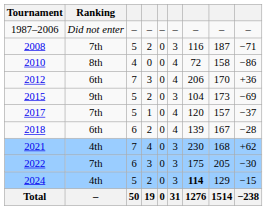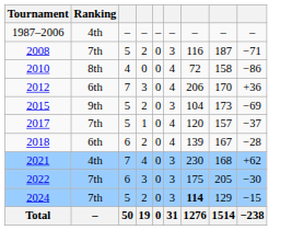 <table class="wikitable sortable" style="text-align:center">
 <tr>
 <th>Tournament</th>
 <th>Ranking</th>
 <th></th>
 <th></th>
 <th></th>
 <th></th>
 <th></th>
 <th></th>
 <th></th>
 </tr>
 <tr>
 <td style="text-align:center;">1987–2006</td>
-<td><em>Did not enter</em></td>
+<td>4th</td>
 <td>–</td>
 <td>–</td>
 <td>–</td>
 <td>–</td>
 <td>–</td>
 <td>–</td>
 <td>–</td>
 </tr>
 <tr>
 <td style="text-align:center;"> <a href='#'>2008</a></td>
 <td>7th</td>
 <td>5</td>
 <td>2</td>
 <td>0</td>
 <td>3</td>
 <td>116</td>
 <td>187</td>
 <td>−71</td>
 </tr>
 <tr>
 <td style="text-align:center;"> <a href='#'>2010</a></td>
 <td>8th</td>
 <td>4</td>
 <td>0</td>
 <td>0</td>
 <td>4</td>
 <td>72</td>
 <td>158</td>
 <td>−86</td>
 </tr>
 <tr>
 <td style="text-align:center;"> <a href='#'>2012</a></td>
 <td>6th</td>
 <td>7</td>
 <td>3</td>
 <td>0</td>
 <td>4</td>
 <td>206</td>
 <td>170</td>
 <td>+36</td>
 </tr>
 <tr>
 <td style="text-align:center;"> <a href='#'>2015</a></td>
 <td>9th</td>
 <td>5</td>
 <td>2</td>
 <td>0</td>
 <td>3</td>
 <td>104</td>
 <td>173</td>
 <td>−69</td>
 </tr>
 <tr>
 <td style="text-align:center;"> <a href='#'>2017</a></td>
 <td>7th</td>
 <td>5</td>
 <td>1</td>
 <td>0</td>
 <td>4</td>
 <td>120</td>
 <td>157</td>
 <td>−37</td>
 </tr>
 <tr>
 <td style="text-align:center;"> <a href='#'>2018</a></td>
 <td>6th</td>
 <td>6</td>
 <td>2</td>
 <td>0</td>
 <td>4</td>
 <td>139</td>
 <td>167</td>
 <td>−28</td>
 </tr>
 <tr bgcolor=9acdff>
 <td style="text-align:center;"> <a href='#'>2021</a></td>
 <td>4th</td>
 <td>7</td>
 <td>4</td>
 <td>0</td>
 <td>3</td>
 <td>230</td>
 <td>168</td>
 <td>+62</td>
 </tr>
 <tr bgcolor=9acdff>
 <td style="text-align:center;"> <a href='#'>2022</a></td>
 <td>7th</td>
 <td>6</td>
 <td>3</td>
 <td>0</td>
 <td>3</td>
 <td>175</td>
 <td>205</td>
 <td>−30</td>
 </tr>
 <tr bgcolor=9acdff>
 <td style="text-align:center;"> <a href='#'>2024</a></td>
-<td>4th</td>
+<td>7th</td>
 <td>5</td>
 <td>2</td>
 <td>0</td>
 <td>3</td>
 <td><strong>114</strong></td>
 <td>129</td>
 <td>−15</td>
 </tr>
 <tr>
 <th align=center>Total</th>
 <th>–</th>
 <th>50</th>
 <th>19</th>
 <th>0</th>
 <th>31</th>
 <th>1276</th>
 <th>1514</th>
 <th>−238</th>
 </tr>
 </table>
